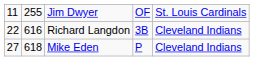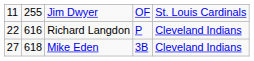 <table class="wikitable">
 <tr>
 <td>11</td>
 <td>255</td>
 <td><a href='#'>Jim Dwyer</a></td>
 <td><a href='#'>OF</a></td>
 <td><a href='#'>St. Louis Cardinals</a></td>
 </tr>
 <tr>
 <td>22</td>
 <td>616</td>
 <td>Richard Langdon</td>
-<td><a href='#'>3B</a></td>
+<td><a href='#'>P</a></td>
 <td><a href='#'>Cleveland Indians</a></td>
 </tr>
 <tr>
 <td>27</td>
 <td>618</td>
 <td><a href='#'>Mike Eden</a></td>
-<td><a href='#'>P</a></td>
+<td><a href='#'>3B</a></td>
 <td><a href='#'>Cleveland Indians</a></td>
 </tr>
 </table>
